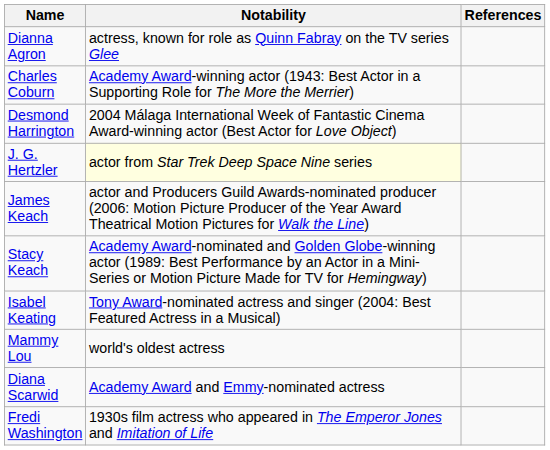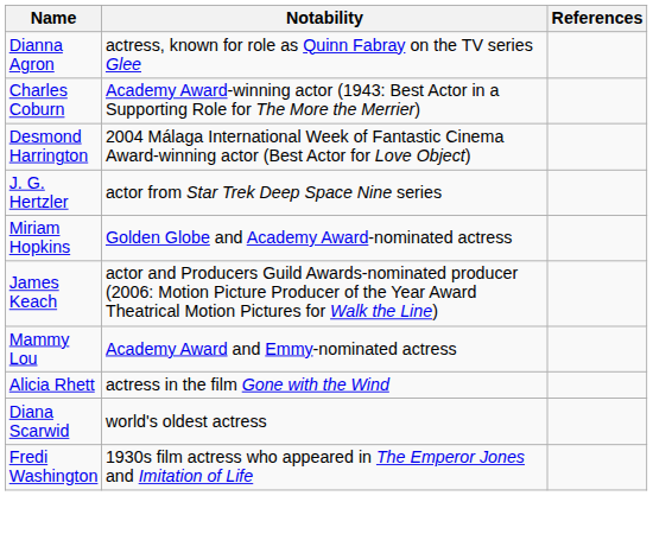 <table class="wikitable sortable">
 <tr>
 <th style="width:15%;">Name</th>
 <th style="width:75%;">Notability</th>
 <th style="width:10%;" class="unsortable">References</th>
 </tr>
 <tr>
 <td><a href='#'>Dianna Agron</a></td>
 <td>actress, known for role as <a href='#'>Quinn Fabray</a> on the TV series <em><a href='#'>Glee</a></em></td>
 <td></td>
 </tr>
 <tr>
 <td><a href='#'>Charles Coburn</a></td>
 <td><a href='#'>Academy Award</a>-winning actor (1943: Best Actor in a Supporting Role for <em>The More the Merrier</em>)</td>
 <td></td>
 </tr>
 <tr>
 <td><a href='#'>Desmond Harrington</a></td>
 <td>2004 Málaga International Week of Fantastic Cinema Award-winning actor (Best Actor for <em>Love Object</em>)</td>
 <td></td>
 </tr>
 <tr>
 <td><a href='#'>J. G. Hertzler</a></td>
-<td style="background: lightyellow;">actor from <em>Star Trek Deep Space Nine</em> series</td>
+<td>actor from <em>Star Trek Deep Space Nine</em> series</td>
+<td></td>
+</tr>
+<tr>
+<td><a href='#'>Miriam Hopkins</a></td>
+<td><a href='#'>Golden Globe</a> and <a href='#'>Academy Award</a>-nominated actress</td>
 <td></td>
 </tr>
 <tr>
 <td><a href='#'>James Keach</a></td>
 <td>actor and Producers Guild Awards-nominated producer (2006: Motion Picture Producer of the Year Award Theatrical Motion Pictures for <em><a href='#'>Walk the Line</a></em>)</td>
 <td></td>
 </tr>
 <tr>
-<td><a href='#'>Stacy Keach</a></td>
-<td><a href='#'>Academy Award</a>-nominated and <a href='#'>Golden Globe</a>-winning actor (1989: Best Performance by an Actor in a Mini-Series or Motion Picture Made for TV for <em>Hemingway</em>)</td>
+<td><a href='#'>Mammy Lou</a></td>
+<td><a href='#'>Academy Award</a> and <a href='#'>Emmy</a>-nominated actress</td>
 <td></td>
 </tr>
 <tr>
-<td><a href='#'>Isabel Keating</a></td>
-<td><a href='#'>Tony Award</a>-nominated actress and singer (2004: Best Featured Actress in a Musical)</td>
-<td></td>
-</tr>
-<tr>
-<td><a href='#'>Mammy Lou</a></td>
-<td>world's oldest actress</td>
+<td><a href='#'>Alicia Rhett</a></td>
+<td>actress in the film <em><a href='#'>Gone with the Wind</a></em></td>
 <td></td>
 </tr>
 <tr>
 <td><a href='#'>Diana Scarwid</a></td>
-<td><a href='#'>Academy Award</a> and <a href='#'>Emmy</a>-nominated actress</td>
+<td>world's oldest actress</td>
 <td></td>
 </tr>
 <tr>
 <td><a href='#'>Fredi Washington</a></td>
 <td>1930s film actress who appeared in <em><a href='#'>The Emperor Jones</a></em> and <em><a href='#'>Imitation of Life</a></em></td>
 <td></td>
 </tr>
 </table>
